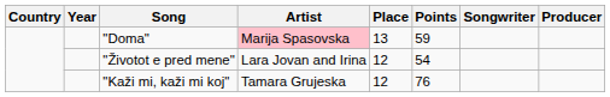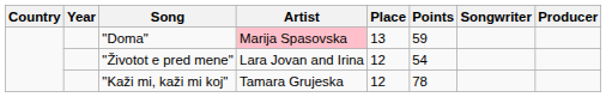 <table class="sortable wikitable" align="center" style="font-size: 95%">
 <tr>
 <th>Country</th>
 <th>Year</th>
 <th>Song</th>
 <th>Artist</th>
 <th>Place</th>
 <th>Points</th>
 <th>Songwriter</th>
 <th>Producer</th>
 </tr>
 <tr>
 <td rowspan="3"></td>
 <td></td>
 <td>"Doma" </td>
 <td style="background: pink;">Marija Spasovska</td>
 <td>13</td>
 <td>59</td>
 <td></td>
 <td></td>
 </tr>
 <tr>
 <td></td>
 <td>"Životot e pred mene" </td>
 <td>Lara  Jovan and Irina</td>
 <td>12</td>
 <td>54</td>
 <td></td>
 <td></td>
 </tr>
 <tr>
 <td></td>
 <td>"Kaži mi, kaži mi koj" </td>
 <td>Tamara Grujeska</td>
 <td>12</td>
-<td>76</td>
+<td>78</td>
 <td></td>
 <td></td>
 </tr>
 </table>
